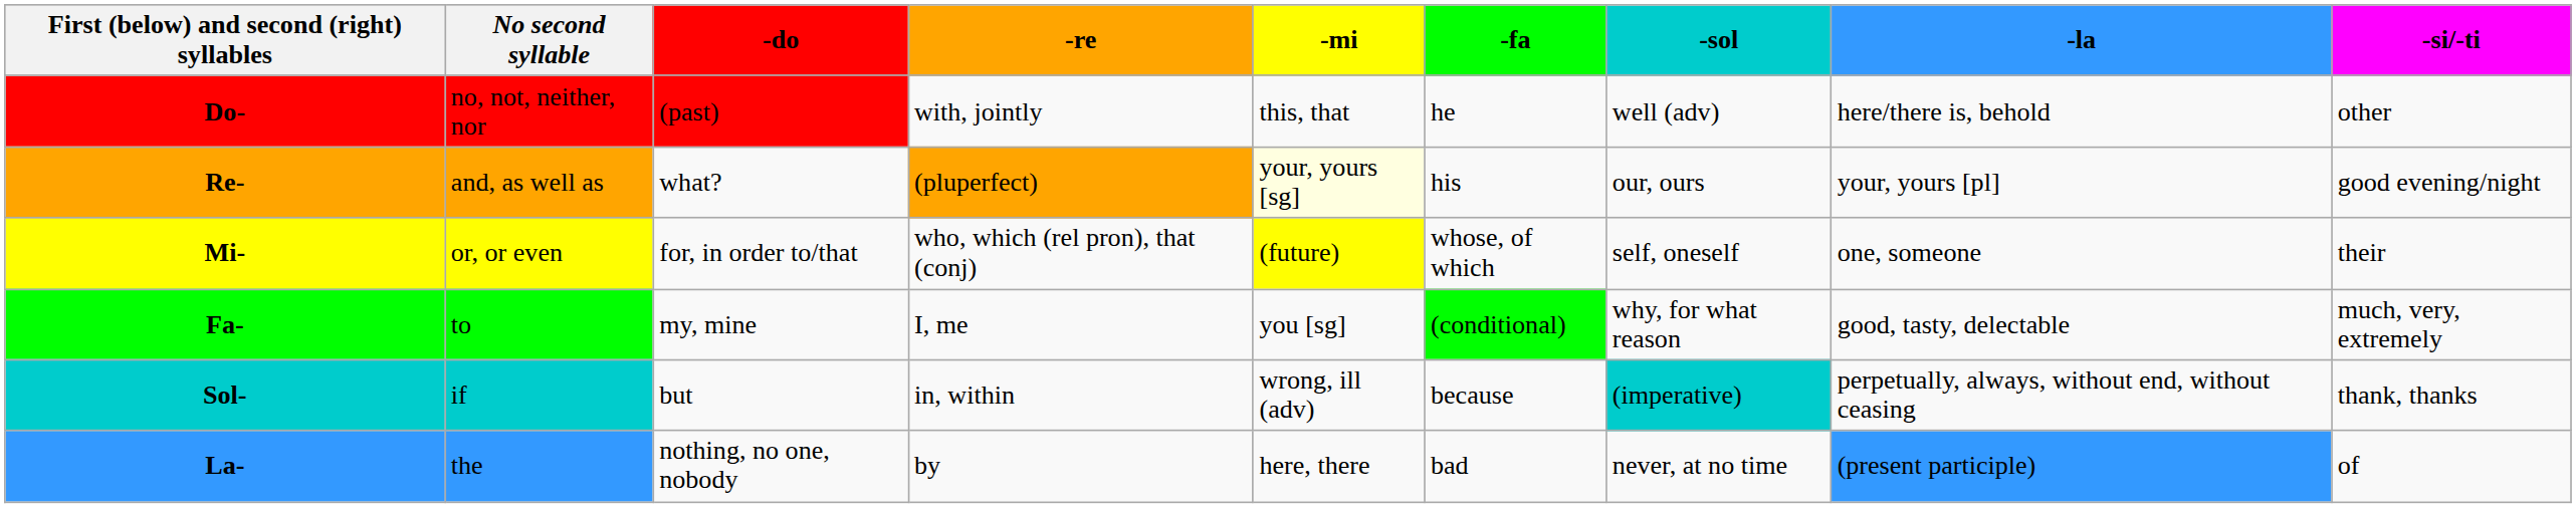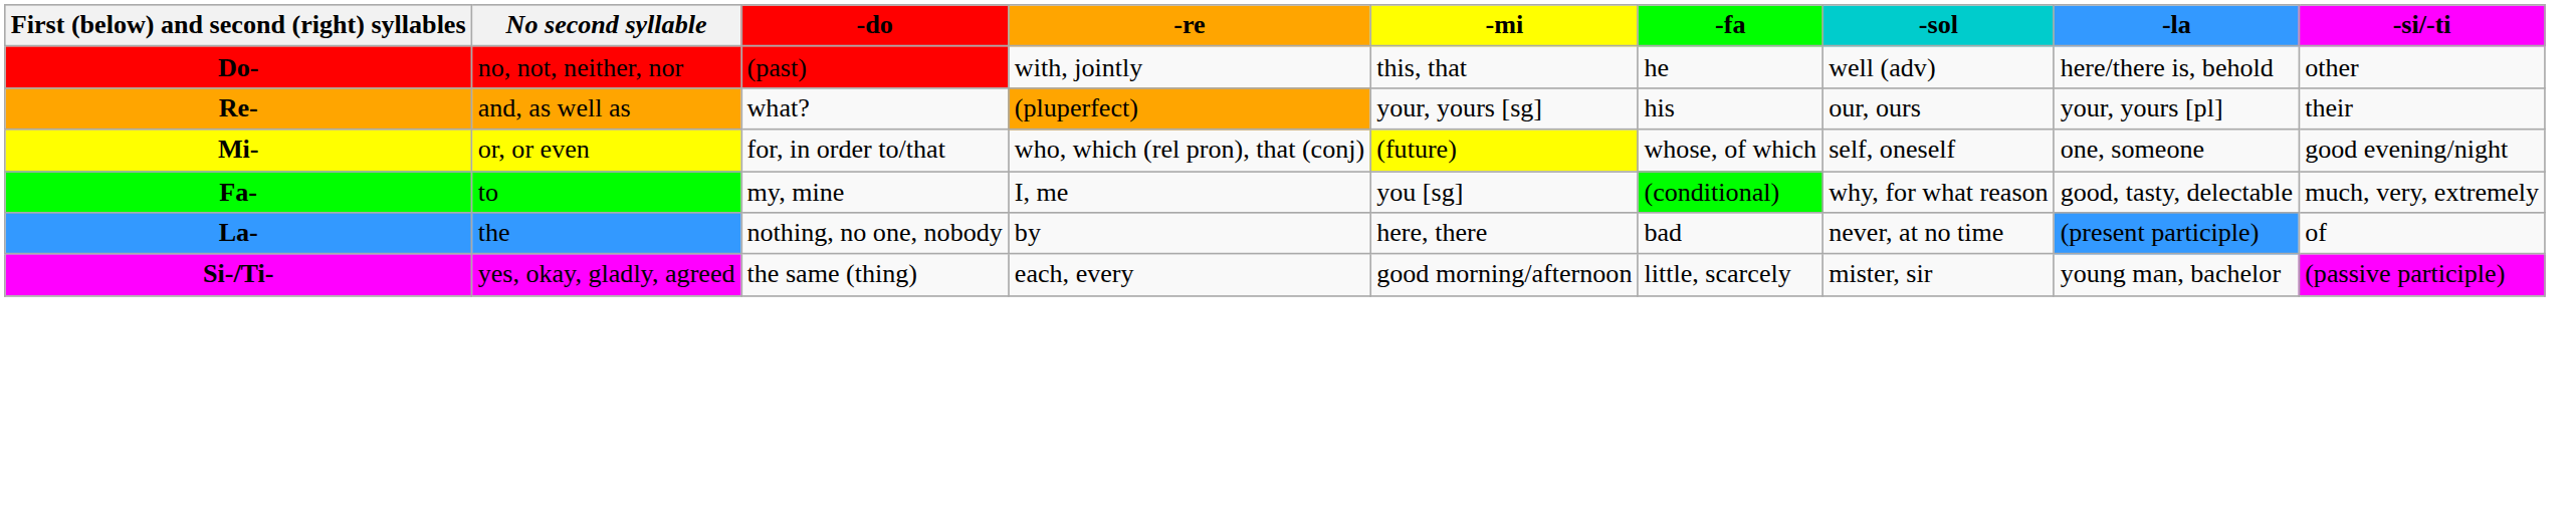 <table class="wikitable">
 <tr>
 <th>First (below) and second (right) syllables</th>
 <th><em>No second syllable</em></th>
 <th style="background-color: red">-do</th>
 <th style="background-color: orange">-re</th>
 <th style="background-color: yellow">-mi</th>
 <th style="background-color: #00FF00">-fa</th>
 <th style="background-color: #00cccc">-sol</th>
 <th style="background-color:  #3399FF">-la</th>
 <th style="background-color: magenta">-si/-ti</th>
 </tr>
 <tr>
 <th style="background-color: red">Do-</th>
 <td bgcolor=red>no, not, neither, nor</td>
 <td bgcolor=red>(past)</td>
 <td>with, jointly</td>
 <td>this, that</td>
 <td>he</td>
 <td>well (adv)</td>
 <td>here/there is, behold</td>
 <td>other</td>
 </tr>
 <tr>
 <th style="background-color: orange">Re-</th>
 <td bgcolor=orange>and, as well as</td>
 <td>what?</td>
 <td bgcolor=orange>(pluperfect)</td>
-<td style="background: lightyellow;">your, yours [sg]</td>
+<td>your, yours [sg]</td>
 <td>his</td>
 <td>our, ours</td>
 <td>your, yours [pl]</td>
-<td>good evening/night</td>
+<td>their</td>
 </tr>
 <tr>
 <th style="background-color: yellow">Mi-</th>
 <td style="background-color: yellow">or, or even</td>
 <td>for, in order to/that</td>
 <td>who, which (rel pron), that (conj)</td>
 <td bgcolor=yellow>(future)</td>
 <td>whose, of which</td>
 <td>self, oneself</td>
 <td>one, someone</td>
-<td>their</td>
+<td>good evening/night</td>
 </tr>
 <tr>
 <th style="background-color: #00FF00">Fa-</th>
 <td style="background-color: #00FF00">to</td>
 <td>my, mine</td>
 <td>I, me</td>
 <td>you [sg]</td>
 <td bgcolor=#00FF00>(conditional)</td>
 <td>why, for what reason</td>
 <td>good, tasty, delectable</td>
 <td>much, very, extremely</td>
 </tr>
 <tr>
-<th style="background-color: #00cccc">Sol-</th>
-<td style="background-color: #00cccc">if</td>
-<td>but</td>
-<td>in, within</td>
-<td>wrong, ill (adv)</td>
-<td>because</td>
-<td bgcolor=#00cccc>(imperative)</td>
-<td>perpetually, always, without end, without ceasing</td>
-<td>thank, thanks</td>
-</tr>
-<tr>
 <th style="background-color:  #3399FF">La-</th>
 <td style="background-color:  #3399FF">the</td>
 <td>nothing, no one, nobody</td>
 <td>by</td>
 <td>here, there</td>
 <td>bad</td>
 <td>never, at no time</td>
 <td bgcolor= #3399FF>(present participle)</td>
 <td>of</td>
 </tr>
+<tr>
+<th style="background-color: magenta">Si-/Ti-</th>
+<td style="background-color: magenta">yes, okay, gladly, agreed</td>
+<td>the same (thing)</td>
+<td>each, every</td>
+<td>good morning/afternoon</td>
+<td>little, scarcely</td>
+<td>mister, sir</td>
+<td>young man, bachelor</td>
+<td bgcolor=magenta>(passive participle)</td>
+</tr>
 </table>
